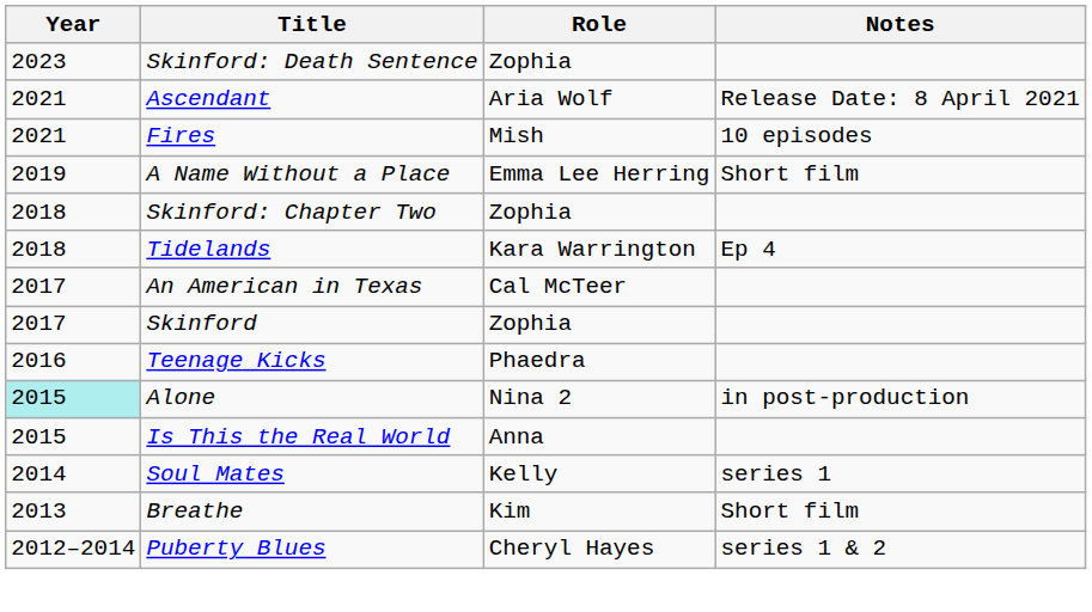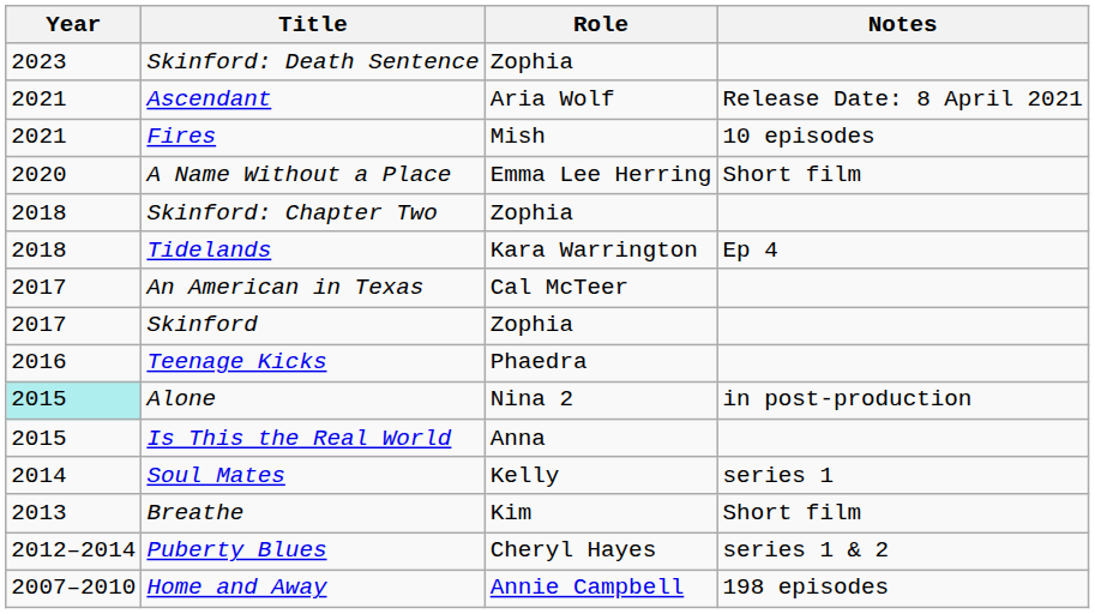 <table class="wikitable sortable">
 <tr>
 <th>Year</th>
 <th>Title</th>
 <th>Role</th>
 <th>Notes</th>
 </tr>
 <tr>
 <td>2023</td>
 <td><em>Skinford: Death Sentence</em></td>
 <td>Zophia</td>
 <td></td>
 </tr>
 <tr>
 <td>2021</td>
 <td><em><a href='#'>Ascendant</a></em></td>
 <td>Aria Wolf</td>
 <td>Release Date: 8 April 2021</td>
 </tr>
 <tr>
 <td>2021</td>
 <td><a href='#'><em>Fires</em></a></td>
 <td>Mish</td>
 <td>10 episodes</td>
 </tr>
 <tr>
-<td>2019</td>
+<td>2020</td>
 <td><em>A Name Without a Place</em></td>
 <td>Emma Lee Herring</td>
 <td>Short film</td>
 </tr>
 <tr>
 <td>2018</td>
 <td><em>Skinford: Chapter Two</em></td>
 <td>Zophia</td>
 <td></td>
 </tr>
 <tr>
 <td>2018</td>
 <td><em><a href='#'>Tidelands</a></em></td>
 <td>Kara Warrington</td>
 <td>Ep 4</td>
 </tr>
 <tr>
 <td>2017</td>
 <td><em>An American in Texas</em></td>
 <td>Cal McTeer</td>
 <td></td>
 </tr>
 <tr>
 <td>2017</td>
 <td><em>Skinford</em></td>
 <td>Zophia</td>
 <td></td>
 </tr>
 <tr>
 <td>2016</td>
 <td><em><a href='#'>Teenage Kicks</a></em></td>
 <td>Phaedra</td>
 <td></td>
 </tr>
 <tr>
 <td style="background: paleturquoise;">2015</td>
 <td><em>Alone</em></td>
 <td>Nina 2</td>
 <td>in post-production</td>
 </tr>
 <tr>
 <td>2015</td>
 <td><em><a href='#'>Is This the Real World</a></em></td>
 <td>Anna</td>
 <td></td>
 </tr>
 <tr>
 <td>2014</td>
 <td><em><a href='#'>Soul Mates</a></em></td>
 <td>Kelly</td>
 <td>series 1</td>
 </tr>
 <tr>
 <td>2013</td>
 <td><em>Breathe</em></td>
 <td>Kim</td>
 <td>Short film</td>
 </tr>
 <tr>
 <td>2012–2014</td>
 <td><em><a href='#'>Puberty Blues</a></em></td>
 <td>Cheryl Hayes</td>
 <td>series 1 & 2</td>
 </tr>
+<tr>
+<td>2007–2010</td>
+<td><em><a href='#'>Home and Away</a></em></td>
+<td><a href='#'>Annie Campbell</a></td>
+<td>198 episodes</td>
+</tr>
 </table>
